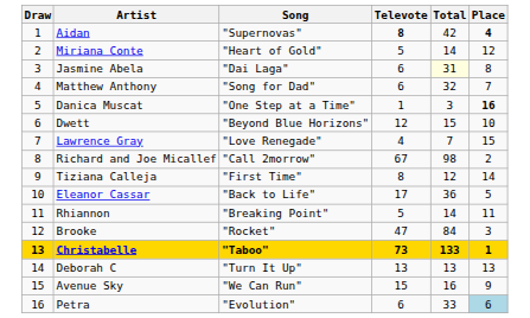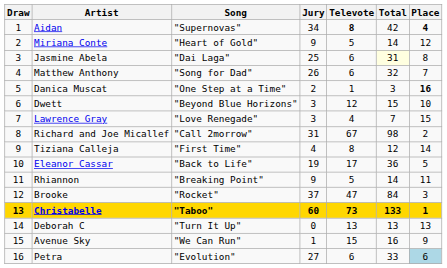 <table class="sortable wikitable" style="margin: 1em auto 1em auto; text-align:center;">
 <tr>
 <th>Draw</th>
 <th>Artist</th>
 <th>Song</th>
+<th>Jury</th>
 <th>Televote</th>
 <th>Total</th>
 <th>Place</th>
 </tr>
 <tr>
 <td>1</td>
 <td align="left"><a href='#'>Aidan</a></td>
 <td align="left">"Supernovas"</td>
+<td>34</td>
 <td><strong>8</strong></td>
 <td>42</td>
 <td><strong>4</strong></td>
 </tr>
 <tr>
 <td>2</td>
 <td align="left"><a href='#'>Miriana Conte</a></td>
 <td align="left">"Heart of Gold"</td>
+<td>9</td>
 <td>5</td>
 <td>14</td>
 <td>12</td>
 </tr>
 <tr>
 <td>3</td>
 <td align="left">Jasmine Abela</td>
 <td align="left">"Dai Laga"</td>
+<td>25</td>
 <td>6</td>
 <td style="background: lightyellow;">31</td>
 <td>8</td>
 </tr>
 <tr>
 <td>4</td>
 <td align="left">Matthew Anthony</td>
 <td align="left">"Song for Dad"</td>
+<td>26</td>
 <td>6</td>
 <td>32</td>
 <td>7</td>
 </tr>
 <tr>
 <td>5</td>
 <td align="left">Danica Muscat</td>
 <td align="left">"One Step at a Time"</td>
+<td>2</td>
 <td>1</td>
 <td>3</td>
 <td><strong>16</strong></td>
 </tr>
 <tr>
 <td>6</td>
 <td align="left">Dwett</td>
 <td align="left">"Beyond Blue Horizons"</td>
+<td>3</td>
 <td>12</td>
 <td>15</td>
 <td>10</td>
 </tr>
 <tr>
 <td>7</td>
 <td align="left"><a href='#'>Lawrence Gray</a></td>
 <td align="left">"Love Renegade"</td>
+<td>3</td>
 <td>4</td>
 <td>7</td>
 <td>15</td>
 </tr>
 <tr>
 <td>8</td>
 <td align="left">Richard and Joe Micallef</td>
 <td align="left">"Call 2morrow"</td>
+<td>31</td>
 <td>67</td>
 <td>98</td>
 <td>2</td>
 </tr>
 <tr>
 <td>9</td>
 <td align="left">Tiziana Calleja</td>
 <td align="left">"First Time"</td>
+<td>4</td>
 <td>8</td>
 <td>12</td>
 <td>14</td>
 </tr>
 <tr>
 <td>10</td>
 <td align="left"><a href='#'>Eleanor Cassar</a></td>
 <td align="left">"Back to Life"</td>
+<td>19</td>
 <td>17</td>
 <td>36</td>
 <td>5</td>
 </tr>
 <tr>
 <td>11</td>
 <td align="left">Rhiannon</td>
 <td align="left">"Breaking Point"</td>
+<td>9</td>
 <td>5</td>
 <td>14</td>
 <td>11</td>
 </tr>
 <tr>
 <td>12</td>
 <td align="left">Brooke</td>
 <td align="left">"Rocket"</td>
+<td>37</td>
 <td>47</td>
 <td>84</td>
 <td>3</td>
 </tr>
 <tr style="font-weight:bold; background:gold;">
 <td>13</td>
 <td align="left"><a href='#'>Christabelle</a></td>
 <td align="left">"Taboo"</td>
+<td>60</td>
 <td>73</td>
 <td>133</td>
 <td>1</td>
 </tr>
 <tr>
 <td>14</td>
 <td align="left">Deborah C</td>
 <td align="left">"Turn It Up"</td>
+<td>0</td>
 <td>13</td>
 <td>13</td>
 <td>13</td>
 </tr>
 <tr>
 <td>15</td>
 <td align="left">Avenue Sky</td>
 <td align="left">"We Can Run"</td>
+<td>1</td>
 <td>15</td>
 <td>16</td>
 <td>9</td>
 </tr>
 <tr>
 <td>16</td>
 <td align="left">Petra</td>
 <td align="left">"Evolution"</td>
+<td>27</td>
 <td>6</td>
 <td>33</td>
 <td style="background: lightblue;">6</td>
 </tr>
 </table>
